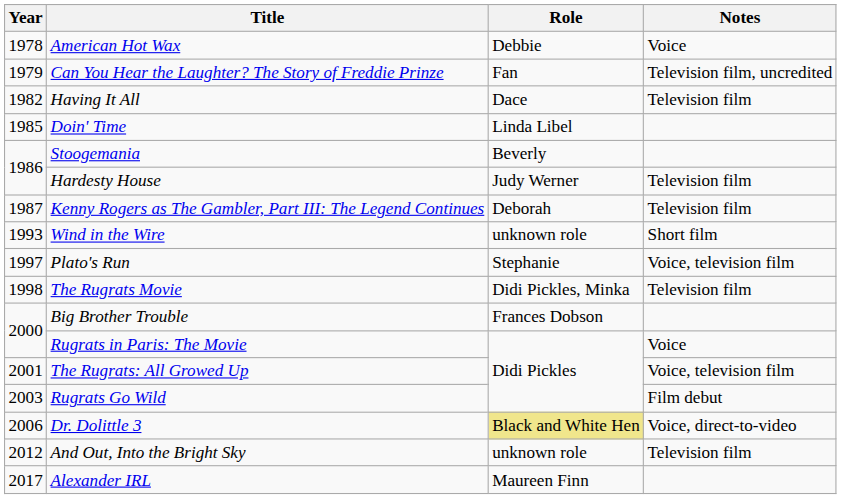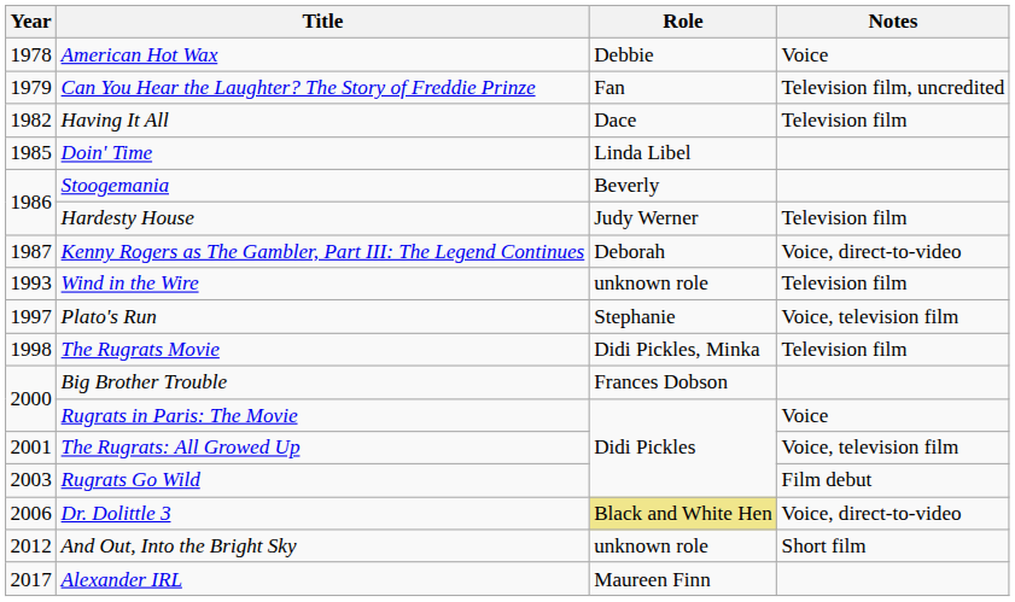 <table class="wikitable sortable">
 <tr>
 <th>Year</th>
 <th>Title</th>
 <th>Role</th>
 <th>Notes</th>
 </tr>
 <tr>
 <td>1978</td>
 <td><em><a href='#'>American Hot Wax</a></em></td>
 <td>Debbie</td>
 <td>Voice</td>
 </tr>
 <tr>
 <td>1979</td>
 <td><em><a href='#'>Can You Hear the Laughter? The Story of Freddie Prinze</a></em></td>
 <td>Fan</td>
 <td>Television film, uncredited</td>
 </tr>
 <tr>
 <td>1982</td>
 <td><em>Having It All</em></td>
 <td>Dace</td>
 <td>Television film</td>
 </tr>
 <tr>
 <td>1985</td>
 <td><em><a href='#'>Doin' Time</a></em></td>
 <td>Linda Libel</td>
 <td></td>
 </tr>
 <tr>
 <td rowspan="2">1986</td>
 <td><em><a href='#'>Stoogemania</a></em></td>
 <td>Beverly</td>
 <td></td>
 </tr>
 <tr>
 <td><em>Hardesty House</em></td>
 <td>Judy Werner</td>
 <td>Television film</td>
 </tr>
 <tr>
 <td>1987</td>
 <td><em><a href='#'>Kenny Rogers as The Gambler, Part III: The Legend Continues</a></em></td>
 <td>Deborah</td>
-<td>Television film</td>
+<td>Voice, direct-to-video</td>
 </tr>
 <tr>
 <td>1993</td>
 <td><em><a href='#'>Wind in the Wire</a></em></td>
 <td>unknown role</td>
-<td>Short film</td>
+<td>Television film</td>
 </tr>
 <tr>
 <td>1997</td>
 <td><em>Plato's Run</em></td>
 <td>Stephanie</td>
 <td>Voice, television film</td>
 </tr>
 <tr>
 <td>1998</td>
 <td><em><a href='#'>The Rugrats Movie</a></em></td>
 <td>Didi Pickles, Minka</td>
 <td>Television film</td>
 </tr>
 <tr>
 <td rowspan="2">2000</td>
 <td><em>Big Brother Trouble</em></td>
 <td>Frances Dobson</td>
 <td></td>
 </tr>
 <tr>
 <td><em><a href='#'>Rugrats in Paris: The Movie</a></em></td>
 <td rowspan="3">Didi Pickles</td>
 <td>Voice</td>
 </tr>
 <tr>
 <td>2001</td>
 <td><em><a href='#'>The Rugrats: All Growed Up</a></em></td>
 <td>Voice, television film</td>
 </tr>
 <tr>
 <td>2003</td>
 <td><em><a href='#'>Rugrats Go Wild</a></em></td>
 <td>Film debut</td>
 </tr>
 <tr>
 <td>2006</td>
 <td><em><a href='#'>Dr. Dolittle 3</a></em></td>
 <td style="background: khaki;">Black and White Hen</td>
 <td>Voice, direct-to-video</td>
 </tr>
 <tr>
 <td>2012</td>
 <td><em>And Out, Into the Bright Sky</em></td>
 <td>unknown role</td>
-<td>Television film</td>
+<td>Short film</td>
 </tr>
 <tr>
 <td>2017</td>
 <td><em><a href='#'>Alexander IRL</a></em></td>
 <td>Maureen Finn</td>
 <td></td>
 </tr>
 </table>
